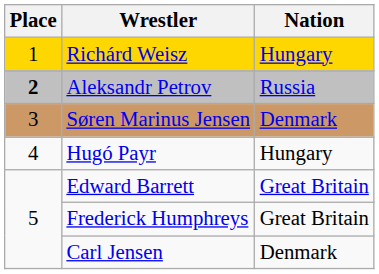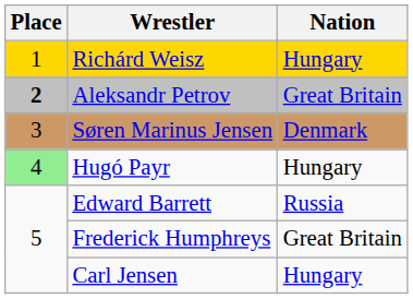 <table class=wikitable>
 <tr>
 <th>Place</th>
 <th>Wrestler</th>
 <th>Nation</th>
 </tr>
 <tr bgcolor=gold>
 <td align=center>1</td>
 <td><a href='#'>Richárd Weisz</a></td>
 <td> <a href='#'>Hungary</a></td>
 </tr>
 <tr bgcolor=silver>
 <td align=center><strong>2</strong></td>
 <td><a href='#'>Aleksandr Petrov</a></td>
-<td> <a href='#'>Russia</a></td>
+<td> <a href='#'>Great Britain</a></td>
 </tr>
 <tr bgcolor=cc9966>
 <td align=center>3</td>
 <td><a href='#'>Søren Marinus Jensen</a></td>
 <td> <a href='#'>Denmark</a></td>
 </tr>
 <tr>
-<td align=center>4</td>
+<td align=center style="background: lightgreen;">4</td>
 <td><a href='#'>Hugó Payr</a></td>
 <td> Hungary</td>
 </tr>
 <tr>
 <td align=center rowspan=3>5</td>
 <td><a href='#'>Edward Barrett</a></td>
-<td> <a href='#'>Great Britain</a></td>
+<td> <a href='#'>Russia</a></td>
 </tr>
 <tr>
 <td><a href='#'>Frederick Humphreys</a></td>
 <td> Great Britain</td>
 </tr>
 <tr>
 <td><a href='#'>Carl Jensen</a></td>
-<td> Denmark</td>
+<td> <a href='#'>Hungary</a></td>
 </tr>
 </table>
